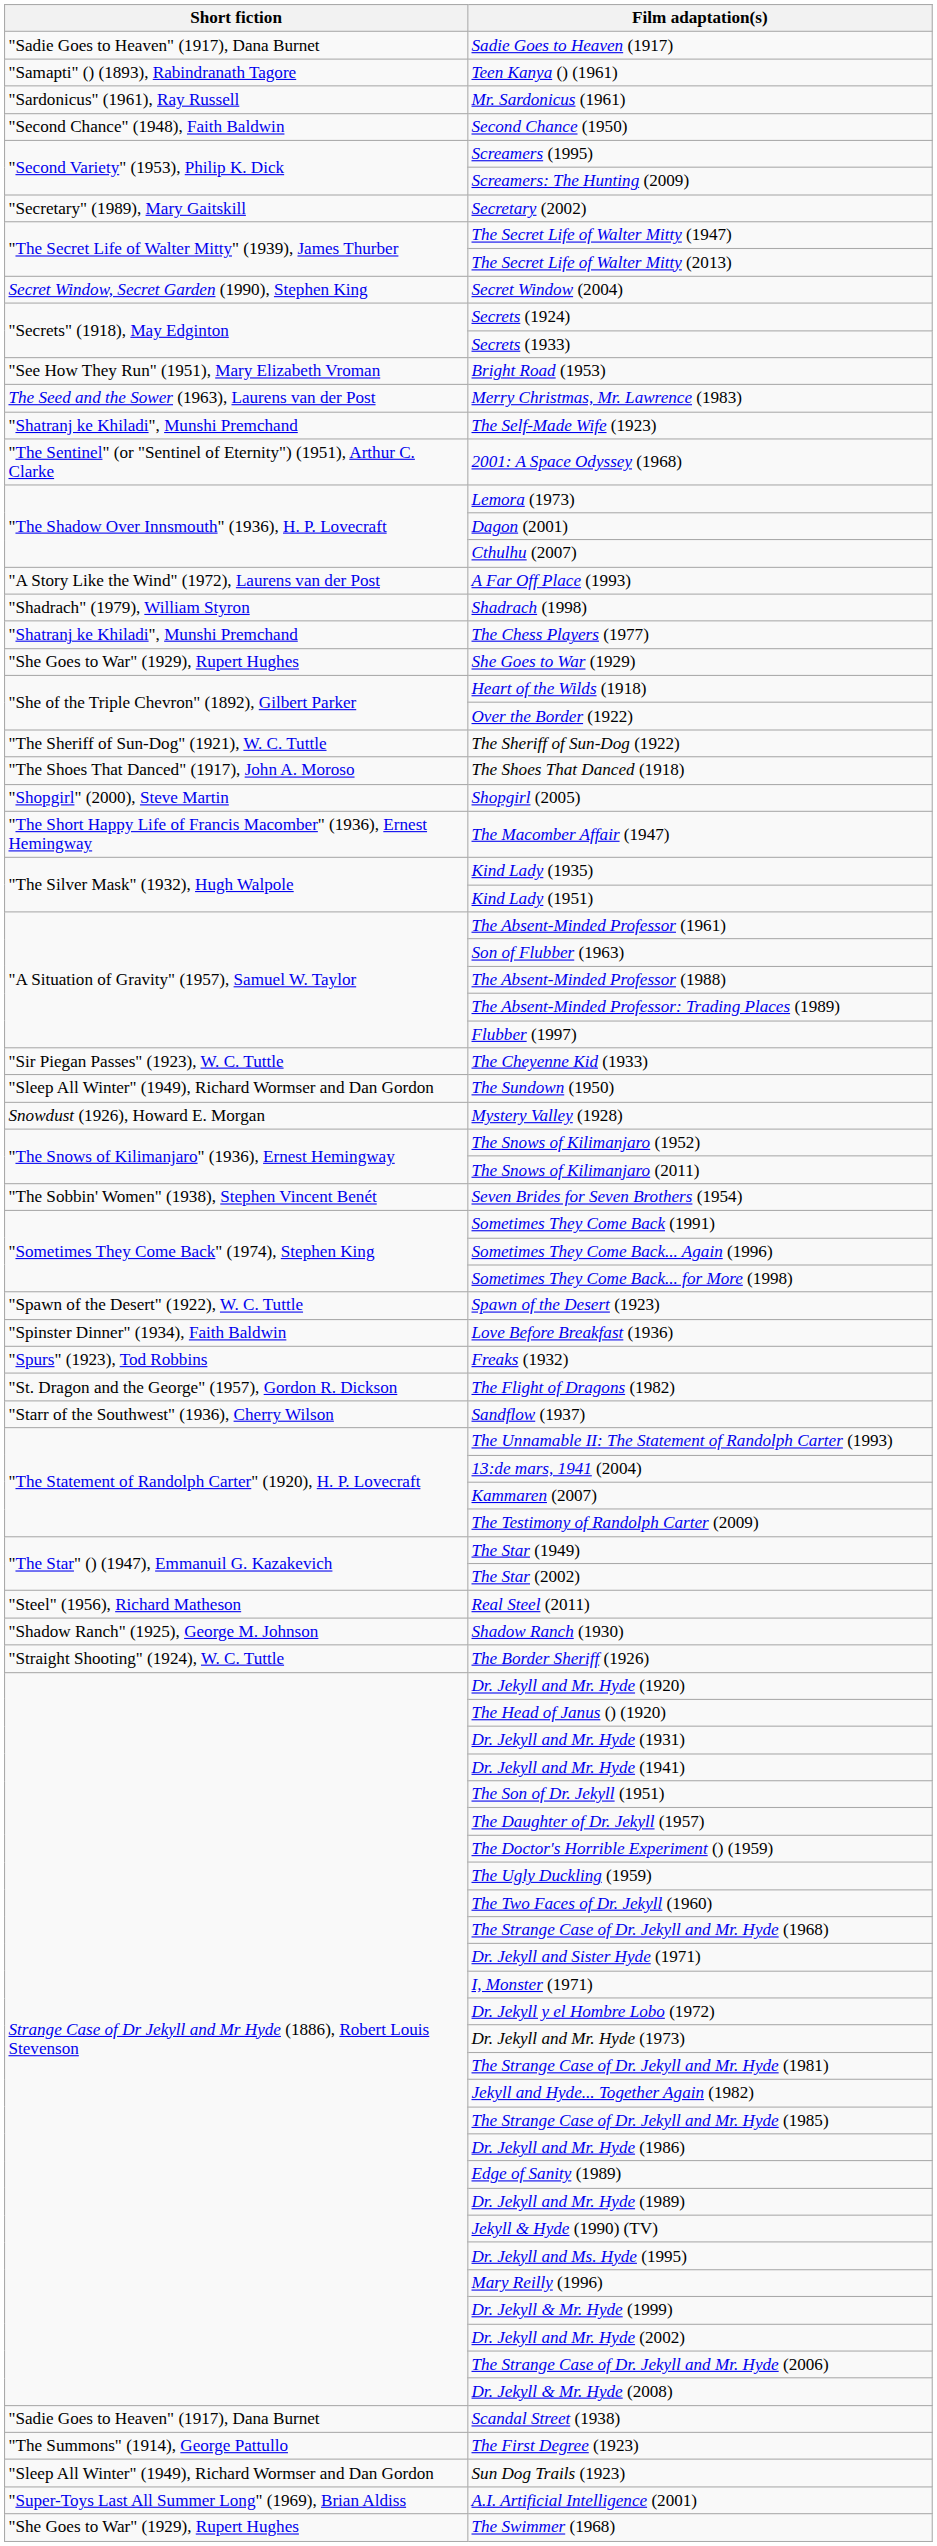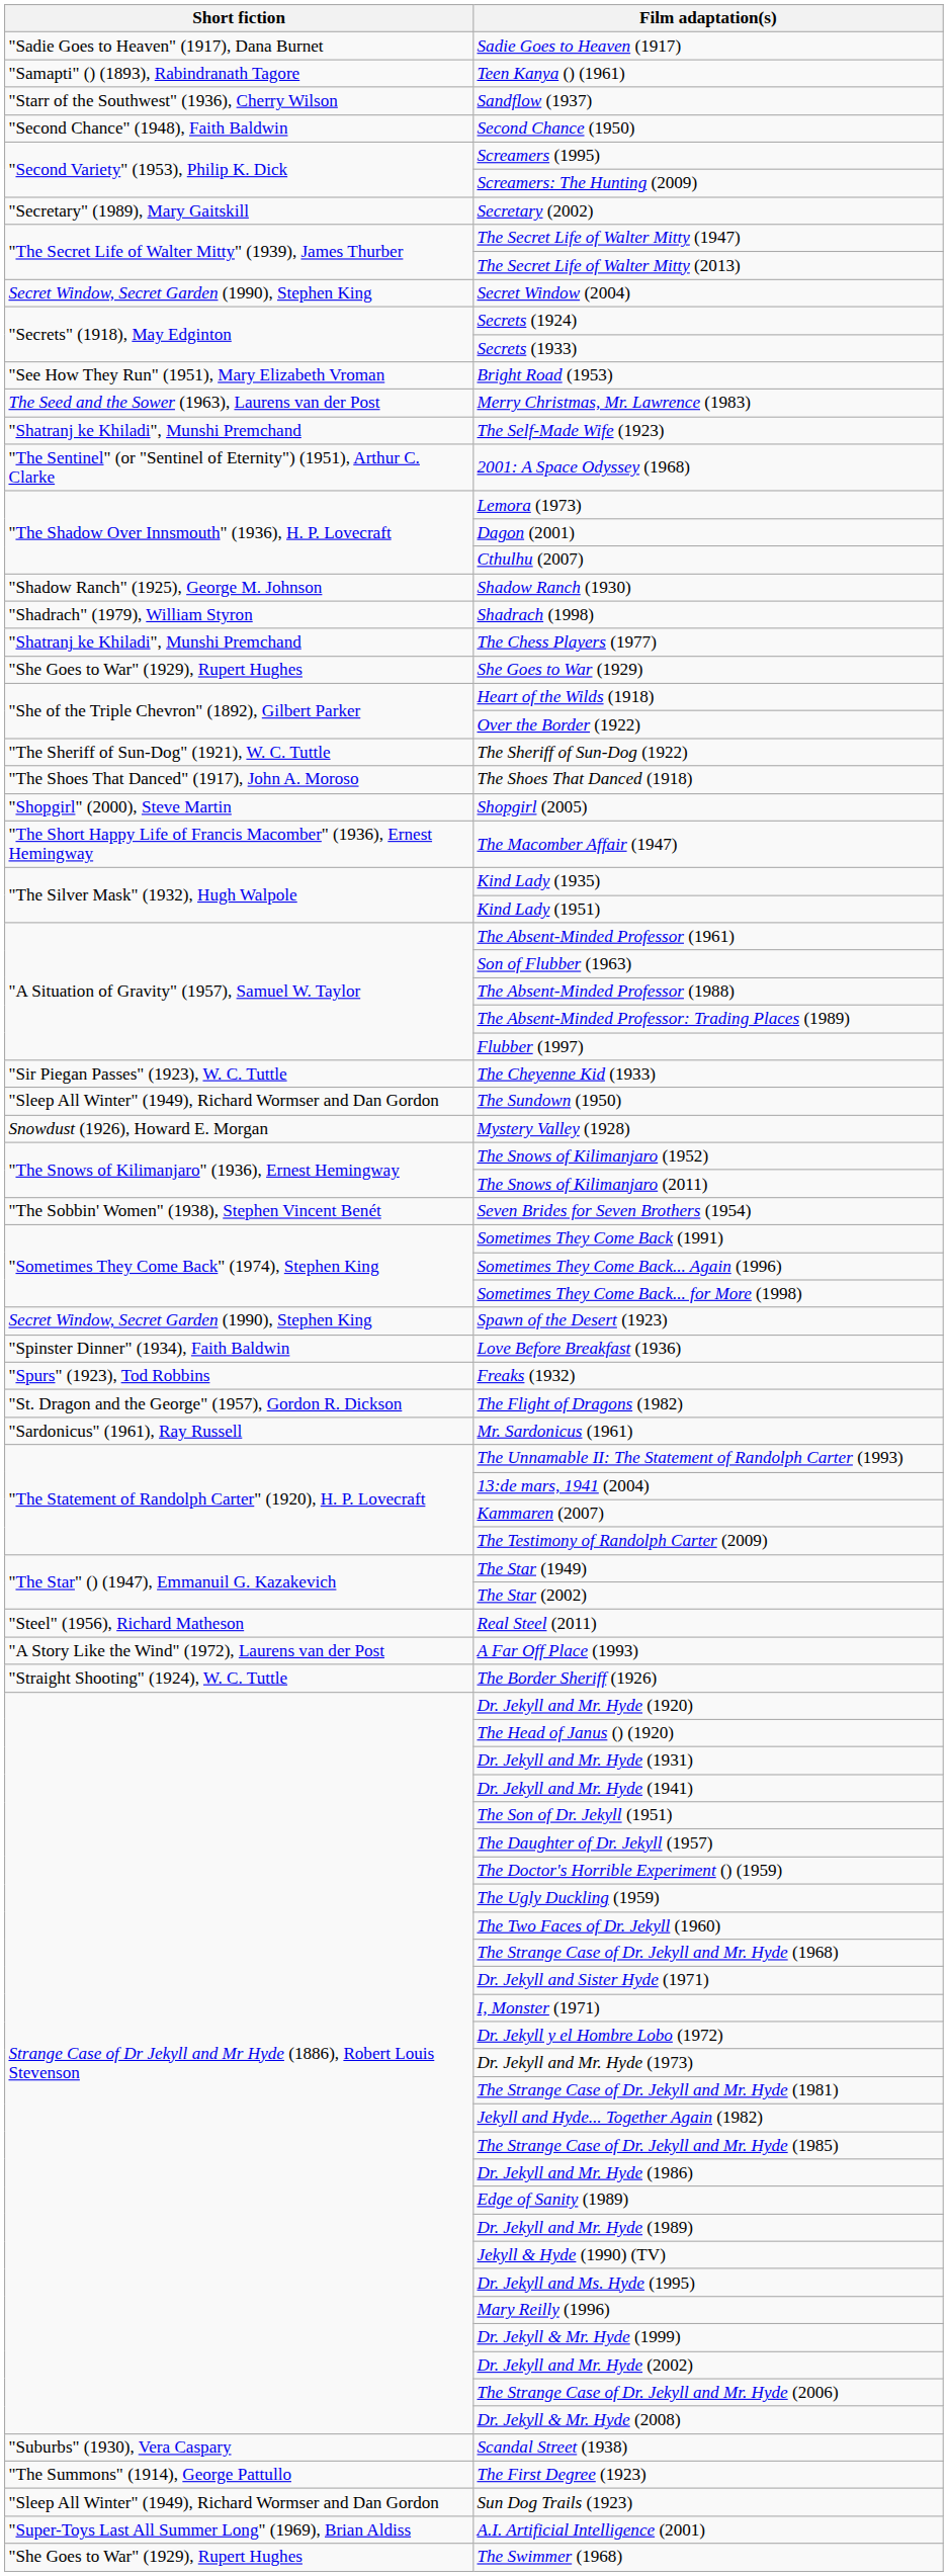 <table class="wikitable">
 <tr>
 <th width="600">Short fiction</th>
 <th width="600">Film adaptation(s)</th>
 </tr>
 <tr>
 <td>"Sadie Goes to Heaven" (1917), Dana Burnet</td>
 <td><em><a href='#'>Sadie Goes to Heaven</a></em> (1917)</td>
 </tr>
 <tr>
 <td>"Samapti" () (1893), <a href='#'>Rabindranath Tagore</a></td>
 <td><em><a href='#'>Teen Kanya</a></em> () (1961)</td>
 </tr>
 <tr>
-<td>"Sardonicus" (1961), <a href='#'>Ray Russell</a></td>
-<td><em><a href='#'>Mr. Sardonicus</a></em> (1961)</td>
+<td>"Starr of the Southwest" (1936), <a href='#'>Cherry Wilson</a></td>
+<td><em><a href='#'>Sandflow</a></em> (1937)</td>
 </tr>
 <tr>
 <td>"Second Chance" (1948), <a href='#'>Faith Baldwin</a></td>
 <td><em><a href='#'>Second Chance</a></em> (1950)</td>
 </tr>
 <tr>
 <td rowspan="2">"<a href='#'>Second Variety</a>" (1953), <a href='#'>Philip K. Dick</a></td>
 <td><em><a href='#'>Screamers</a></em> (1995)</td>
 </tr>
 <tr>
 <td><em><a href='#'>Screamers: The Hunting</a></em> (2009)</td>
 </tr>
 <tr>
 <td>"Secretary" (1989), <a href='#'>Mary Gaitskill</a></td>
 <td><em><a href='#'>Secretary</a></em> (2002)</td>
 </tr>
 <tr>
 <td rowspan="2">"<a href='#'>The Secret Life of Walter Mitty</a>" (1939), <a href='#'>James Thurber</a></td>
 <td><em><a href='#'>The Secret Life of Walter Mitty</a></em> (1947)</td>
 </tr>
 <tr>
 <td><em><a href='#'>The Secret Life of Walter Mitty</a></em> (2013)</td>
 </tr>
 <tr>
 <td><em><a href='#'>Secret Window, Secret Garden</a></em> (1990), <a href='#'>Stephen King</a></td>
 <td><em><a href='#'>Secret Window</a></em> (2004)</td>
 </tr>
 <tr>
 <td rowspan="2">"Secrets" (1918), <a href='#'>May Edginton</a></td>
 <td><em><a href='#'>Secrets</a></em> (1924)</td>
 </tr>
 <tr>
 <td><em><a href='#'>Secrets</a></em> (1933)</td>
 </tr>
 <tr>
 <td>"See How They Run" (1951), <a href='#'>Mary Elizabeth Vroman</a></td>
 <td><em><a href='#'>Bright Road</a></em> (1953)</td>
 </tr>
 <tr>
 <td><em><a href='#'>The Seed and the Sower</a></em> (1963), <a href='#'>Laurens van der Post</a></td>
 <td><em><a href='#'>Merry Christmas, Mr. Lawrence</a></em> (1983)</td>
 </tr>
 <tr>
 <td>"<a href='#'>Shatranj ke Khiladi</a>", <a href='#'>Munshi Premchand</a></td>
 <td><em><a href='#'>The Self-Made Wife</a></em> (1923)</td>
 </tr>
 <tr>
 <td>"<a href='#'>The Sentinel</a>" (or "Sentinel of Eternity") (1951), <a href='#'>Arthur C. Clarke</a></td>
 <td><em><a href='#'>2001: A Space Odyssey</a></em> (1968)</td>
 </tr>
 <tr>
 <td rowspan="3">"<a href='#'>The Shadow Over Innsmouth</a>" (1936), <a href='#'>H. P. Lovecraft</a></td>
 <td><em><a href='#'>Lemora</a></em> (1973)</td>
 </tr>
 <tr>
 <td><em><a href='#'>Dagon</a></em> (2001)</td>
 </tr>
 <tr>
 <td><em><a href='#'>Cthulhu</a></em> (2007)</td>
 </tr>
 <tr>
-<td>"A Story Like the Wind" (1972), <a href='#'>Laurens van der Post</a></td>
-<td><em><a href='#'>A Far Off Place</a></em> (1993)</td>
+<td>"Shadow Ranch" (1925), <a href='#'>George M. Johnson</a></td>
+<td><em><a href='#'>Shadow Ranch</a></em> (1930)</td>
 </tr>
 <tr>
 <td>"Shadrach" (1979), <a href='#'>William Styron</a></td>
 <td><em><a href='#'>Shadrach</a></em> (1998)</td>
 </tr>
 <tr>
 <td>"<a href='#'>Shatranj ke Khiladi</a>", <a href='#'>Munshi Premchand</a></td>
 <td><em><a href='#'>The Chess Players</a></em> (1977)</td>
 </tr>
 <tr>
 <td>"She Goes to War" (1929), <a href='#'>Rupert Hughes</a></td>
 <td><em><a href='#'>She Goes to War</a></em> (1929)</td>
 </tr>
 <tr>
 <td rowspan="2">"She of the Triple Chevron" (1892), <a href='#'>Gilbert Parker</a></td>
 <td><em><a href='#'>Heart of the Wilds</a></em> (1918)</td>
 </tr>
 <tr>
 <td><em><a href='#'>Over the Border</a></em> (1922)</td>
 </tr>
 <tr>
 <td>"The Sheriff of Sun-Dog" (1921), <a href='#'>W. C. Tuttle</a></td>
 <td><em>The Sheriff of Sun-Dog</em> (1922)</td>
 </tr>
 <tr>
 <td>"The Shoes That Danced" (1917), <a href='#'>John A. Moroso</a></td>
 <td><em>The Shoes That Danced</em> (1918)</td>
 </tr>
 <tr>
 <td>"<a href='#'>Shopgirl</a>" (2000), <a href='#'>Steve Martin</a></td>
 <td><em><a href='#'>Shopgirl</a></em> (2005)</td>
 </tr>
 <tr>
 <td>"<a href='#'>The Short Happy Life of Francis Macomber</a>" (1936), <a href='#'>Ernest Hemingway</a></td>
 <td><em><a href='#'>The Macomber Affair</a></em> (1947)</td>
 </tr>
 <tr>
 <td rowspan="2">"The Silver Mask" (1932), <a href='#'>Hugh Walpole</a></td>
 <td><em><a href='#'>Kind Lady</a></em> (1935)</td>
 </tr>
 <tr>
 <td><em><a href='#'>Kind Lady</a></em> (1951)</td>
 </tr>
 <tr>
 <td rowspan="5">"A Situation of Gravity" (1957), <a href='#'>Samuel W. Taylor</a></td>
 <td><em><a href='#'>The Absent-Minded Professor</a></em> (1961)</td>
 </tr>
 <tr>
 <td><em><a href='#'>Son of Flubber</a></em> (1963)</td>
 </tr>
 <tr>
 <td><em><a href='#'>The Absent-Minded Professor</a></em> (1988)</td>
 </tr>
 <tr>
 <td><em><a href='#'>The Absent-Minded Professor: Trading Places</a></em> (1989)</td>
 </tr>
 <tr>
 <td><em><a href='#'>Flubber</a></em> (1997)</td>
 </tr>
 <tr>
 <td>"Sir Piegan Passes" (1923), <a href='#'>W. C. Tuttle</a></td>
 <td><em><a href='#'>The Cheyenne Kid</a></em> (1933)</td>
 </tr>
 <tr>
 <td>"Sleep All Winter" (1949), Richard Wormser and Dan Gordon</td>
 <td><em><a href='#'>The Sundown</a></em> (1950)</td>
 </tr>
 <tr>
 <td><em>Snowdust</em> (1926), Howard E. Morgan</td>
 <td><em><a href='#'>Mystery Valley</a></em> (1928)</td>
 </tr>
 <tr>
 <td rowspan="2">"<a href='#'>The Snows of Kilimanjaro</a>" (1936), <a href='#'>Ernest Hemingway</a></td>
 <td><em><a href='#'>The Snows of Kilimanjaro</a></em> (1952)</td>
 </tr>
 <tr>
 <td><em><a href='#'>The Snows of Kilimanjaro</a></em> (2011)</td>
 </tr>
 <tr>
 <td>"The Sobbin' Women" (1938), <a href='#'>Stephen Vincent Benét</a></td>
 <td><em><a href='#'>Seven Brides for Seven Brothers</a></em> (1954)</td>
 </tr>
 <tr>
 <td rowspan="3">"<a href='#'>Sometimes They Come Back</a>" (1974), <a href='#'>Stephen King</a></td>
 <td><em><a href='#'>Sometimes They Come Back</a></em> (1991)</td>
 </tr>
 <tr>
 <td><em><a href='#'>Sometimes They Come Back... Again</a></em> (1996)</td>
 </tr>
 <tr>
 <td><em><a href='#'>Sometimes They Come Back... for More</a></em> (1998)</td>
 </tr>
 <tr>
-<td>"Spawn of the Desert" (1922), <a href='#'>W. C. Tuttle</a></td>
+<td><em><a href='#'>Secret Window, Secret Garden</a></em> (1990), <a href='#'>Stephen King</a></td>
 <td><em><a href='#'>Spawn of the Desert</a></em> (1923)</td>
 </tr>
 <tr>
 <td>"Spinster Dinner" (1934), <a href='#'>Faith Baldwin</a></td>
 <td><em><a href='#'>Love Before Breakfast</a></em> (1936)</td>
 </tr>
 <tr>
 <td>"<a href='#'>Spurs</a>" (1923), <a href='#'>Tod Robbins</a></td>
 <td><em><a href='#'>Freaks</a></em> (1932)</td>
 </tr>
 <tr>
 <td>"St. Dragon and the George" (1957), <a href='#'>Gordon R. Dickson</a></td>
 <td><em><a href='#'>The Flight of Dragons</a></em> (1982)</td>
 </tr>
 <tr>
-<td>"Starr of the Southwest" (1936), <a href='#'>Cherry Wilson</a></td>
-<td><em><a href='#'>Sandflow</a></em> (1937)</td>
+<td>"Sardonicus" (1961), <a href='#'>Ray Russell</a></td>
+<td><em><a href='#'>Mr. Sardonicus</a></em> (1961)</td>
 </tr>
 <tr>
 <td rowspan="4">"<a href='#'>The Statement of Randolph Carter</a>" (1920), <a href='#'>H. P. Lovecraft</a></td>
 <td><em><a href='#'>The Unnamable II: The Statement of Randolph Carter</a></em> (1993)</td>
 </tr>
 <tr>
 <td><em><a href='#'>13:de mars, 1941</a></em> (2004)</td>
 </tr>
 <tr>
 <td><em><a href='#'>Kammaren</a></em> (2007)</td>
 </tr>
 <tr>
 <td><em><a href='#'>The Testimony of Randolph Carter</a></em> (2009)</td>
 </tr>
 <tr>
 <td rowspan="2">"<a href='#'>The Star</a>" () (1947), <a href='#'>Emmanuil G. Kazakevich</a></td>
 <td><em><a href='#'>The Star</a></em> (1949)</td>
 </tr>
 <tr>
 <td><em><a href='#'>The Star</a></em> (2002)</td>
 </tr>
 <tr>
 <td>"Steel" (1956), <a href='#'>Richard Matheson</a></td>
 <td><em><a href='#'>Real Steel</a></em> (2011)</td>
 </tr>
 <tr>
-<td>"Shadow Ranch" (1925), <a href='#'>George M. Johnson</a></td>
-<td><em><a href='#'>Shadow Ranch</a></em> (1930)</td>
+<td>"A Story Like the Wind" (1972), <a href='#'>Laurens van der Post</a></td>
+<td><em><a href='#'>A Far Off Place</a></em> (1993)</td>
 </tr>
 <tr>
 <td>"Straight Shooting" (1924), <a href='#'>W. C. Tuttle</a></td>
 <td><em><a href='#'>The Border Sheriff</a></em> (1926)</td>
 </tr>
 <tr>
 <td rowspan="27"><em><a href='#'>Strange Case of Dr Jekyll and Mr Hyde</a></em> (1886), <a href='#'>Robert Louis Stevenson</a></td>
 <td><em><a href='#'>Dr. Jekyll and Mr. Hyde</a></em> (1920)</td>
 </tr>
 <tr>
 <td><em><a href='#'>The Head of Janus</a></em> () (1920)</td>
 </tr>
 <tr>
 <td><em><a href='#'>Dr. Jekyll and Mr. Hyde</a></em> (1931)</td>
 </tr>
 <tr>
 <td><em><a href='#'>Dr. Jekyll and Mr. Hyde</a></em> (1941)</td>
 </tr>
 <tr>
 <td><em><a href='#'>The Son of Dr. Jekyll</a></em> (1951)</td>
 </tr>
 <tr>
 <td><em><a href='#'>The Daughter of Dr. Jekyll</a></em> (1957)</td>
 </tr>
 <tr>
 <td><em><a href='#'>The Doctor's Horrible Experiment</a></em> () (1959)</td>
 </tr>
 <tr>
 <td><em><a href='#'>The Ugly Duckling</a></em> (1959)</td>
 </tr>
 <tr>
 <td><em><a href='#'>The Two Faces of Dr. Jekyll</a></em> (1960)</td>
 </tr>
 <tr>
 <td><em><a href='#'>The Strange Case of Dr. Jekyll and Mr. Hyde</a></em> (1968)</td>
 </tr>
 <tr>
 <td><em><a href='#'>Dr. Jekyll and Sister Hyde</a></em> (1971)</td>
 </tr>
 <tr>
 <td><em><a href='#'>I, Monster</a></em> (1971)</td>
 </tr>
 <tr>
 <td><em><a href='#'>Dr. Jekyll y el Hombre Lobo</a></em> (1972)</td>
 </tr>
 <tr>
 <td><em>Dr. Jekyll and Mr. Hyde</em> (1973)</td>
 </tr>
 <tr>
 <td><em><a href='#'>The Strange Case of Dr. Jekyll and Mr. Hyde</a></em> (1981)</td>
 </tr>
 <tr>
 <td><em><a href='#'>Jekyll and Hyde... Together Again</a></em> (1982)</td>
 </tr>
 <tr>
 <td><em><a href='#'>The Strange Case of Dr. Jekyll and Mr. Hyde</a></em> (1985)</td>
 </tr>
 <tr>
 <td><em><a href='#'>Dr. Jekyll and Mr. Hyde</a></em> (1986)</td>
 </tr>
 <tr>
 <td><em><a href='#'>Edge of Sanity</a></em> (1989)</td>
 </tr>
 <tr>
 <td><em><a href='#'>Dr. Jekyll and Mr. Hyde</a></em> (1989)</td>
 </tr>
 <tr>
 <td><em><a href='#'>Jekyll & Hyde</a></em> (1990) (TV)</td>
 </tr>
 <tr>
 <td><em><a href='#'>Dr. Jekyll and Ms. Hyde</a></em> (1995)</td>
 </tr>
 <tr>
 <td><em><a href='#'>Mary Reilly</a></em> (1996)</td>
 </tr>
 <tr>
 <td><em><a href='#'>Dr. Jekyll & Mr. Hyde</a></em> (1999)</td>
 </tr>
 <tr>
 <td><em><a href='#'>Dr. Jekyll and Mr. Hyde</a></em> (2002)</td>
 </tr>
 <tr>
 <td><em><a href='#'>The Strange Case of Dr. Jekyll and Mr. Hyde</a></em> (2006)</td>
 </tr>
 <tr>
 <td><em><a href='#'>Dr. Jekyll & Mr. Hyde</a></em> (2008)</td>
 </tr>
 <tr>
-<td>"Sadie Goes to Heaven" (1917), Dana Burnet</td>
+<td>"Suburbs" (1930), <a href='#'>Vera Caspary</a></td>
 <td><em><a href='#'>Scandal Street</a></em> (1938)</td>
 </tr>
 <tr>
 <td>"The Summons" (1914), <a href='#'>George Pattullo</a></td>
 <td><em><a href='#'>The First Degree</a></em> (1923)</td>
 </tr>
 <tr>
 <td>"Sleep All Winter" (1949), Richard Wormser and Dan Gordon</td>
 <td><em>Sun Dog Trails</em> (1923)</td>
 </tr>
 <tr>
 <td>"<a href='#'>Super-Toys Last All Summer Long</a>" (1969), <a href='#'>Brian Aldiss</a></td>
 <td><em><a href='#'>A.I. Artificial Intelligence</a></em> (2001)</td>
 </tr>
 <tr>
 <td>"She Goes to War" (1929), <a href='#'>Rupert Hughes</a></td>
 <td><em><a href='#'>The Swimmer</a></em> (1968)</td>
 </tr>
 </table>
